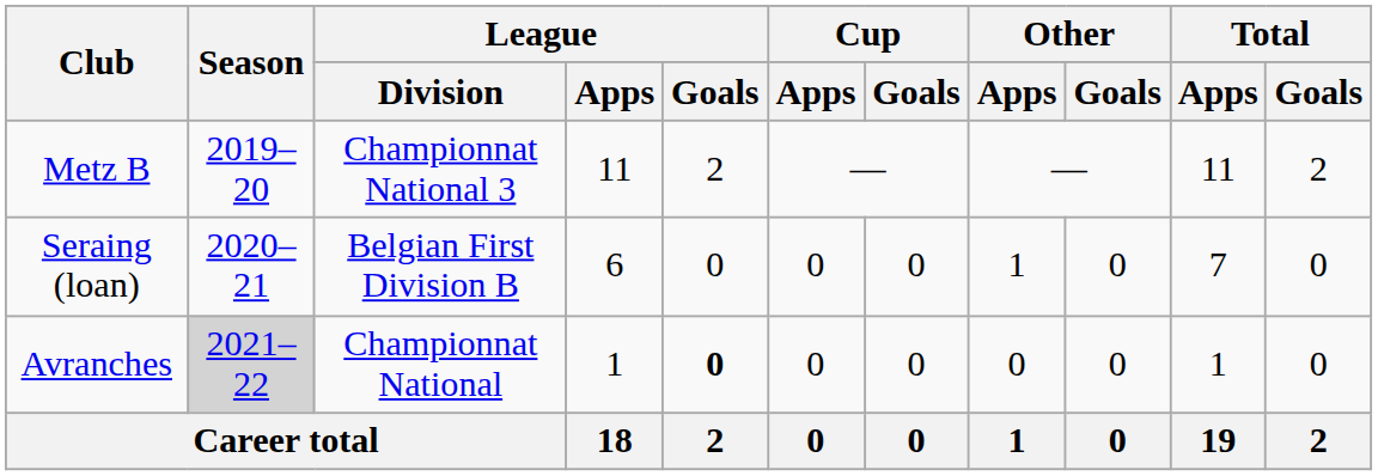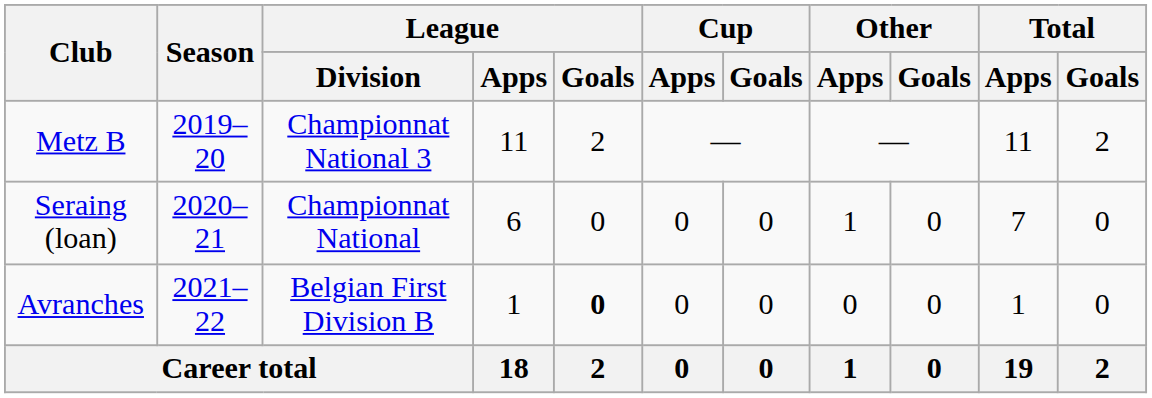 <table class="wikitable" style="text-align: center">
 <tr>
 <th rowspan="2">Club</th>
 <th rowspan="2">Season</th>
 <th colspan="3">League</th>
 <th colspan="2">Cup</th>
 <th colspan="2">Other</th>
 <th colspan="2">Total</th>
 </tr>
 <tr>
 <th>Division</th>
 <th>Apps</th>
 <th>Goals</th>
 <th>Apps</th>
 <th>Goals</th>
 <th>Apps</th>
 <th>Goals</th>
 <th>Apps</th>
 <th>Goals</th>
 </tr>
 <tr>
 <td><a href='#'>Metz B</a></td>
 <td><a href='#'>2019–20</a></td>
 <td><a href='#'>Championnat National 3</a></td>
 <td>11</td>
 <td>2</td>
 <td colspan="2">—</td>
 <td colspan="2">—</td>
 <td>11</td>
 <td>2</td>
 </tr>
 <tr>
 <td><a href='#'>Seraing</a> (loan)</td>
 <td><a href='#'>2020–21</a></td>
-<td><a href='#'>Belgian First Division B</a></td>
+<td><a href='#'>Championnat National</a></td>
 <td>6</td>
 <td>0</td>
 <td>0</td>
 <td>0</td>
 <td>1</td>
 <td>0</td>
 <td>7</td>
 <td>0</td>
 </tr>
 <tr>
 <td><a href='#'>Avranches</a></td>
-<td style="background: lightgrey;"><a href='#'>2021–22</a></td>
-<td><a href='#'>Championnat National</a></td>
+<td><a href='#'>2021–22</a></td>
+<td><a href='#'>Belgian First Division B</a></td>
 <td>1</td>
 <td><strong>0</strong></td>
 <td>0</td>
 <td>0</td>
 <td>0</td>
 <td>0</td>
 <td>1</td>
 <td>0</td>
 </tr>
 <tr>
 <th colspan="3"><strong>Career total</strong></th>
 <th>18</th>
 <th>2</th>
 <th>0</th>
 <th>0</th>
 <th>1</th>
 <th>0</th>
 <th>19</th>
 <th>2</th>
 </tr>
 </table>
